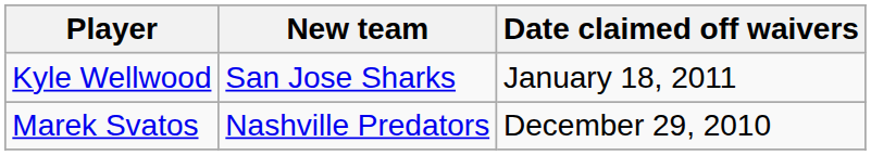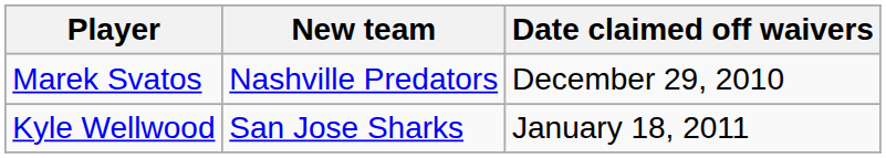 <table class="wikitable">
 <tr>
 <th>Player</th>
 <th>New team</th>
 <th>Date claimed off waivers</th>
 </tr>
 <tr>
+<td><a href='#'>Marek Svatos</a></td>
+<td><a href='#'>Nashville Predators</a></td>
+<td>December 29, 2010</td>
+</tr>
+<tr>
 <td><a href='#'>Kyle Wellwood</a></td>
 <td><a href='#'>San Jose Sharks</a></td>
 <td>January 18, 2011</td>
 </tr>
-<tr>
-<td><a href='#'>Marek Svatos</a></td>
-<td><a href='#'>Nashville Predators</a></td>
-<td>December 29, 2010</td>
-</tr>
 </table>
